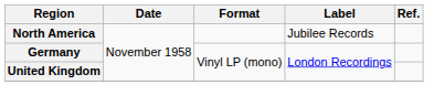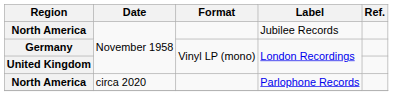 <table class="wikitable plainrowheaders">
 <tr>
 <th scope="col">Region</th>
 <th scope="col">Date</th>
 <th scope="col">Format</th>
 <th scope="col">Label</th>
 <th scope="col">Ref.</th>
 </tr>
 <tr>
 <th scope="row">North America</th>
 <td rowspan="3">November 1958</td>
 <td></td>
 <td>Jubilee Records</td>
 <td></td>
 </tr>
 <tr>
 <th scope="row">Germany</th>
 <td rowspan="2">Vinyl LP (mono)</td>
 <td rowspan="2"><a href='#'>London Recordings</a></td>
 <td></td>
 </tr>
 <tr>
 <th scope="row">United Kingdom</th>
 <td></td>
 </tr>
 <tr>
+<th scope="row">North America</th>
+<td>circa 2020</td>
+<td></td>
+<td><a href='#'>Parlophone Records</a></td>
+<td></td>
+</tr>
+<tr>
 </tr>
 </table>
